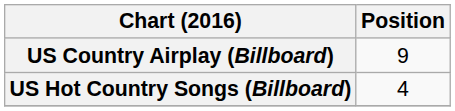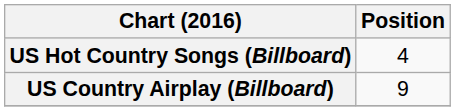 <table class="wikitable sortable plainrowheaders" style="text-align:center">
 <tr>
 <th scope="col">Chart (2016)</th>
 <th scope="col">Position</th>
 </tr>
 <tr>
+<th scope="row">US Hot Country Songs (<em>Billboard</em>)</th>
+<td>4</td>
+</tr>
+<tr>
 <th scope="row">US Country Airplay (<em>Billboard</em>)</th>
 <td>9</td>
 </tr>
 <tr>
-<th scope="row">US Hot Country Songs (<em>Billboard</em>)</th>
-<td>4</td>
-</tr>
-<tr>
 </tr>
 </table>
